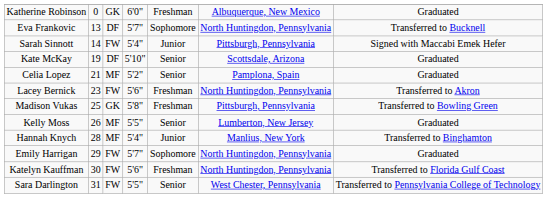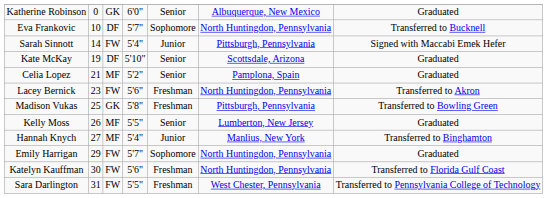 <table class="wikitable sortable" style="text-align:center;" border="1">
 <tr align=center>
 </tr>
 <tr>
 <td>Katherine Robinson</td>
 <td>0</td>
 <td>GK</td>
 <td>6'0"</td>
-<td>Freshman</td>
+<td>Senior</td>
 <td><a href='#'>Albuquerque, New Mexico</a></td>
 <td>Graduated</td>
 </tr>
 <tr>
 <td>Eva Frankovic</td>
-<td>13</td>
+<td>10</td>
 <td>DF</td>
 <td>5'7"</td>
 <td>Sophomore</td>
 <td><a href='#'>North Huntingdon, Pennsylvania</a></td>
 <td>Transferred to <a href='#'>Bucknell</a></td>
 </tr>
 <tr>
 <td>Sarah Sinnott</td>
 <td>14</td>
 <td>FW</td>
 <td>5'4"</td>
 <td>Junior</td>
 <td><a href='#'>Pittsburgh, Pennsylvania</a></td>
 <td>Signed with Maccabi Emek Hefer</td>
 </tr>
 <tr>
 <td>Kate McKay</td>
 <td>19</td>
 <td>DF</td>
 <td>5'10"</td>
 <td>Senior</td>
 <td><a href='#'>Scottsdale, Arizona</a></td>
 <td>Graduated</td>
 </tr>
 <tr>
 <td>Celia Lopez</td>
 <td>21</td>
 <td>MF</td>
 <td>5'2"</td>
 <td>Senior</td>
 <td><a href='#'>Pamplona, Spain</a></td>
 <td>Graduated</td>
 </tr>
 <tr>
 <td>Lacey Bernick</td>
 <td>23</td>
 <td>FW</td>
 <td>5'6"</td>
 <td>Freshman</td>
 <td><a href='#'>North Huntingdon, Pennsylvania</a></td>
 <td>Transferred to <a href='#'>Akron</a></td>
 </tr>
 <tr>
 <td>Madison Vukas</td>
 <td>25</td>
 <td>GK</td>
 <td>5'8"</td>
 <td>Freshman</td>
 <td><a href='#'>Pittsburgh, Pennsylvania</a></td>
 <td>Transferred to <a href='#'>Bowling Green</a></td>
 </tr>
 <tr>
 <td>Kelly Moss</td>
 <td>26</td>
 <td>MF</td>
 <td>5'5"</td>
 <td>Senior</td>
 <td><a href='#'>Lumberton, New Jersey</a></td>
 <td>Graduated</td>
 </tr>
 <tr>
 <td>Hannah Knych</td>
-<td>28</td>
+<td>27</td>
 <td>MF</td>
 <td>5'4"</td>
 <td> Junior</td>
 <td><a href='#'>Manlius, New York</a></td>
 <td>Transferred to <a href='#'>Binghamton</a></td>
 </tr>
 <tr>
 <td>Emily Harrigan</td>
 <td>29</td>
 <td>FW</td>
 <td>5'7"</td>
 <td>Sophomore</td>
 <td><a href='#'>North Huntingdon, Pennsylvania</a></td>
 <td>Graduated</td>
 </tr>
 <tr>
 <td>Katelyn Kauffman</td>
 <td>30</td>
 <td>FW</td>
 <td>5'6"</td>
 <td>Freshman</td>
 <td><a href='#'>North Huntingdon, Pennsylvania</a></td>
 <td>Transferred to <a href='#'>Florida Gulf Coast</a></td>
 </tr>
 <tr>
 <td>Sara Darlington</td>
 <td>31</td>
 <td>FW</td>
 <td>5'5"</td>
-<td>Senior</td>
+<td>Freshman</td>
 <td><a href='#'>West Chester, Pennsylvania</a></td>
 <td>Transferred to <a href='#'>Pennsylvania College of Technology</a></td>
 </tr>
 </table>
